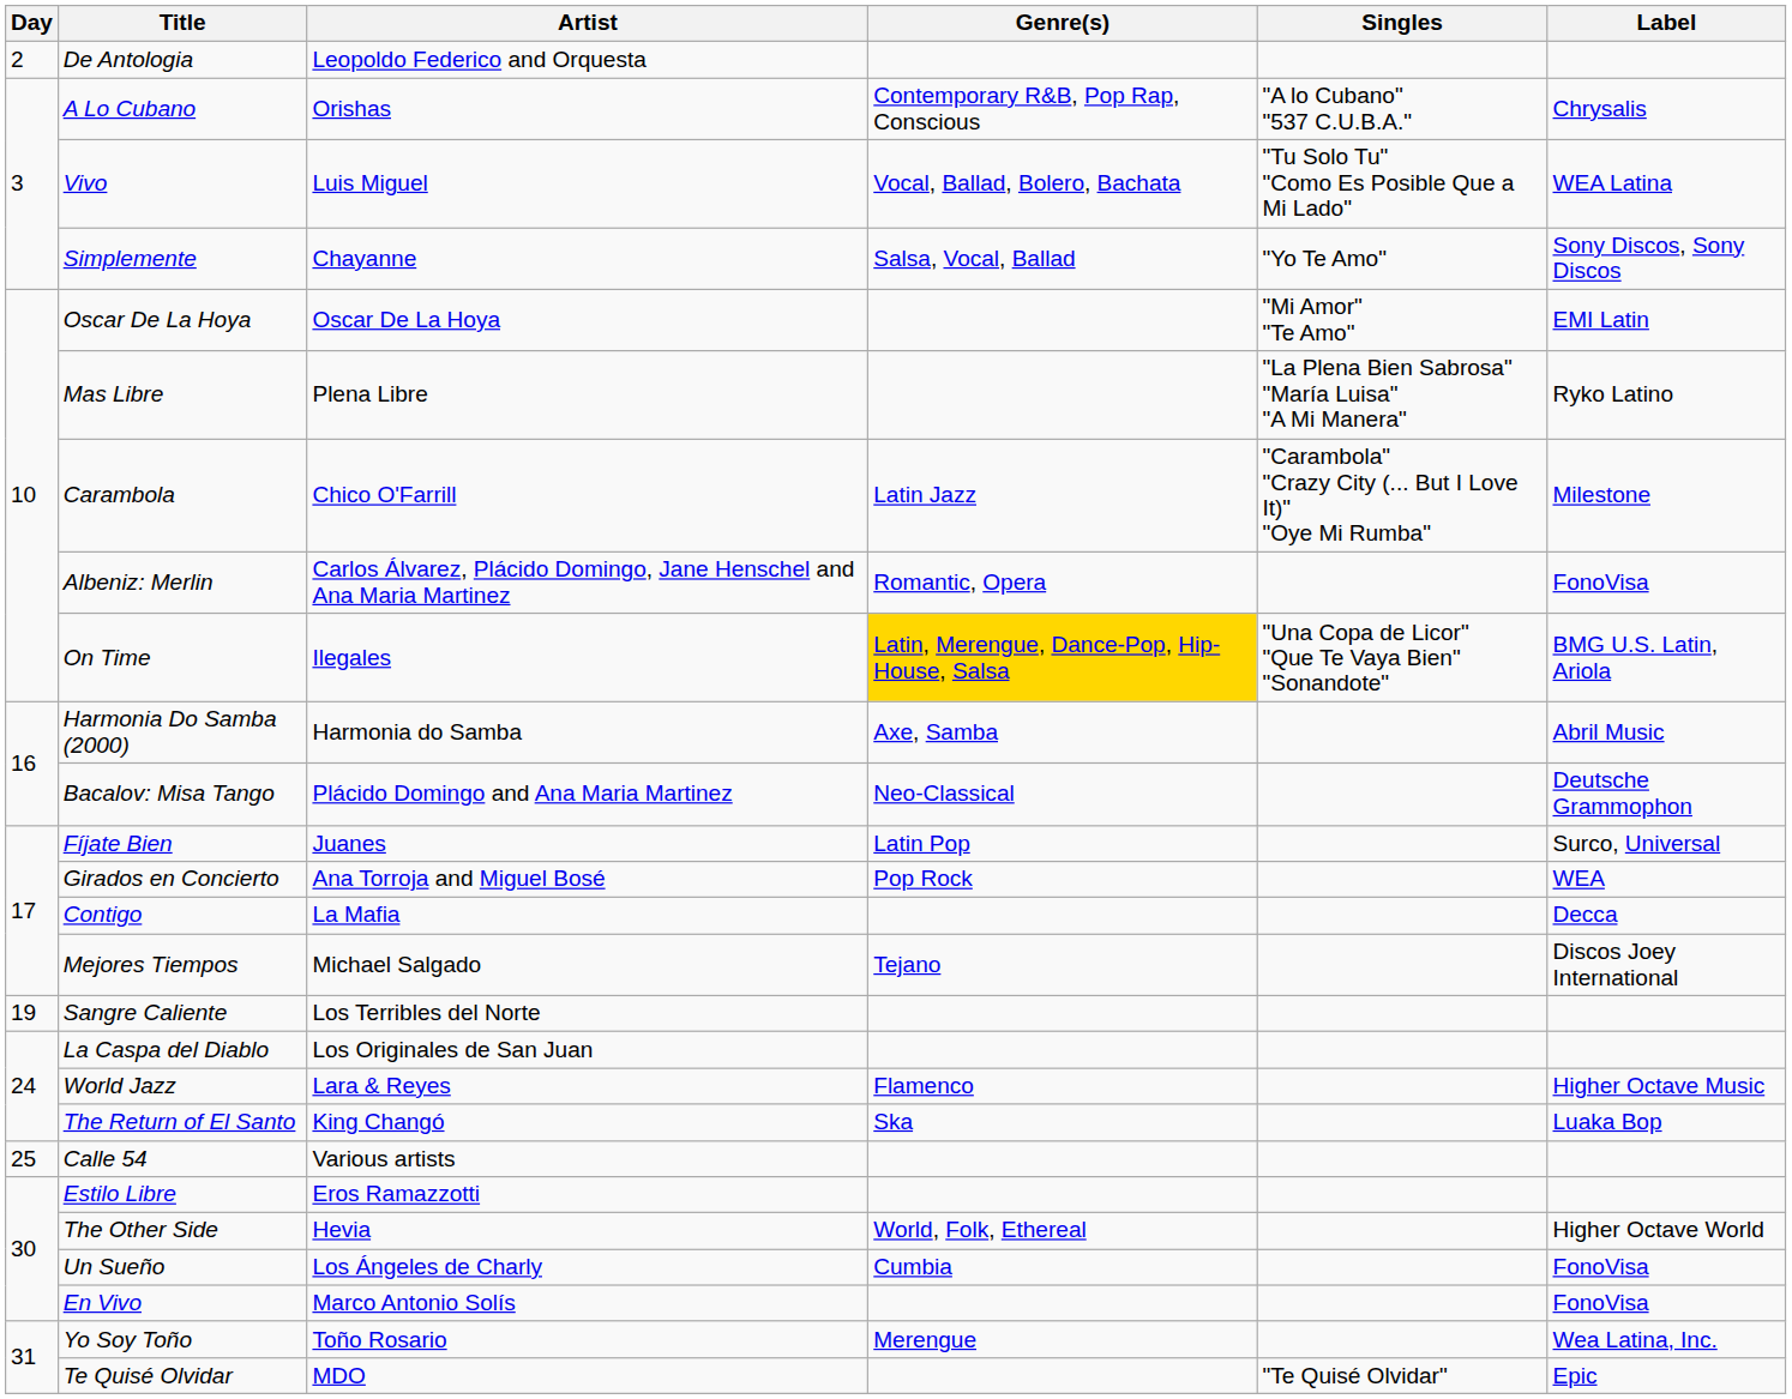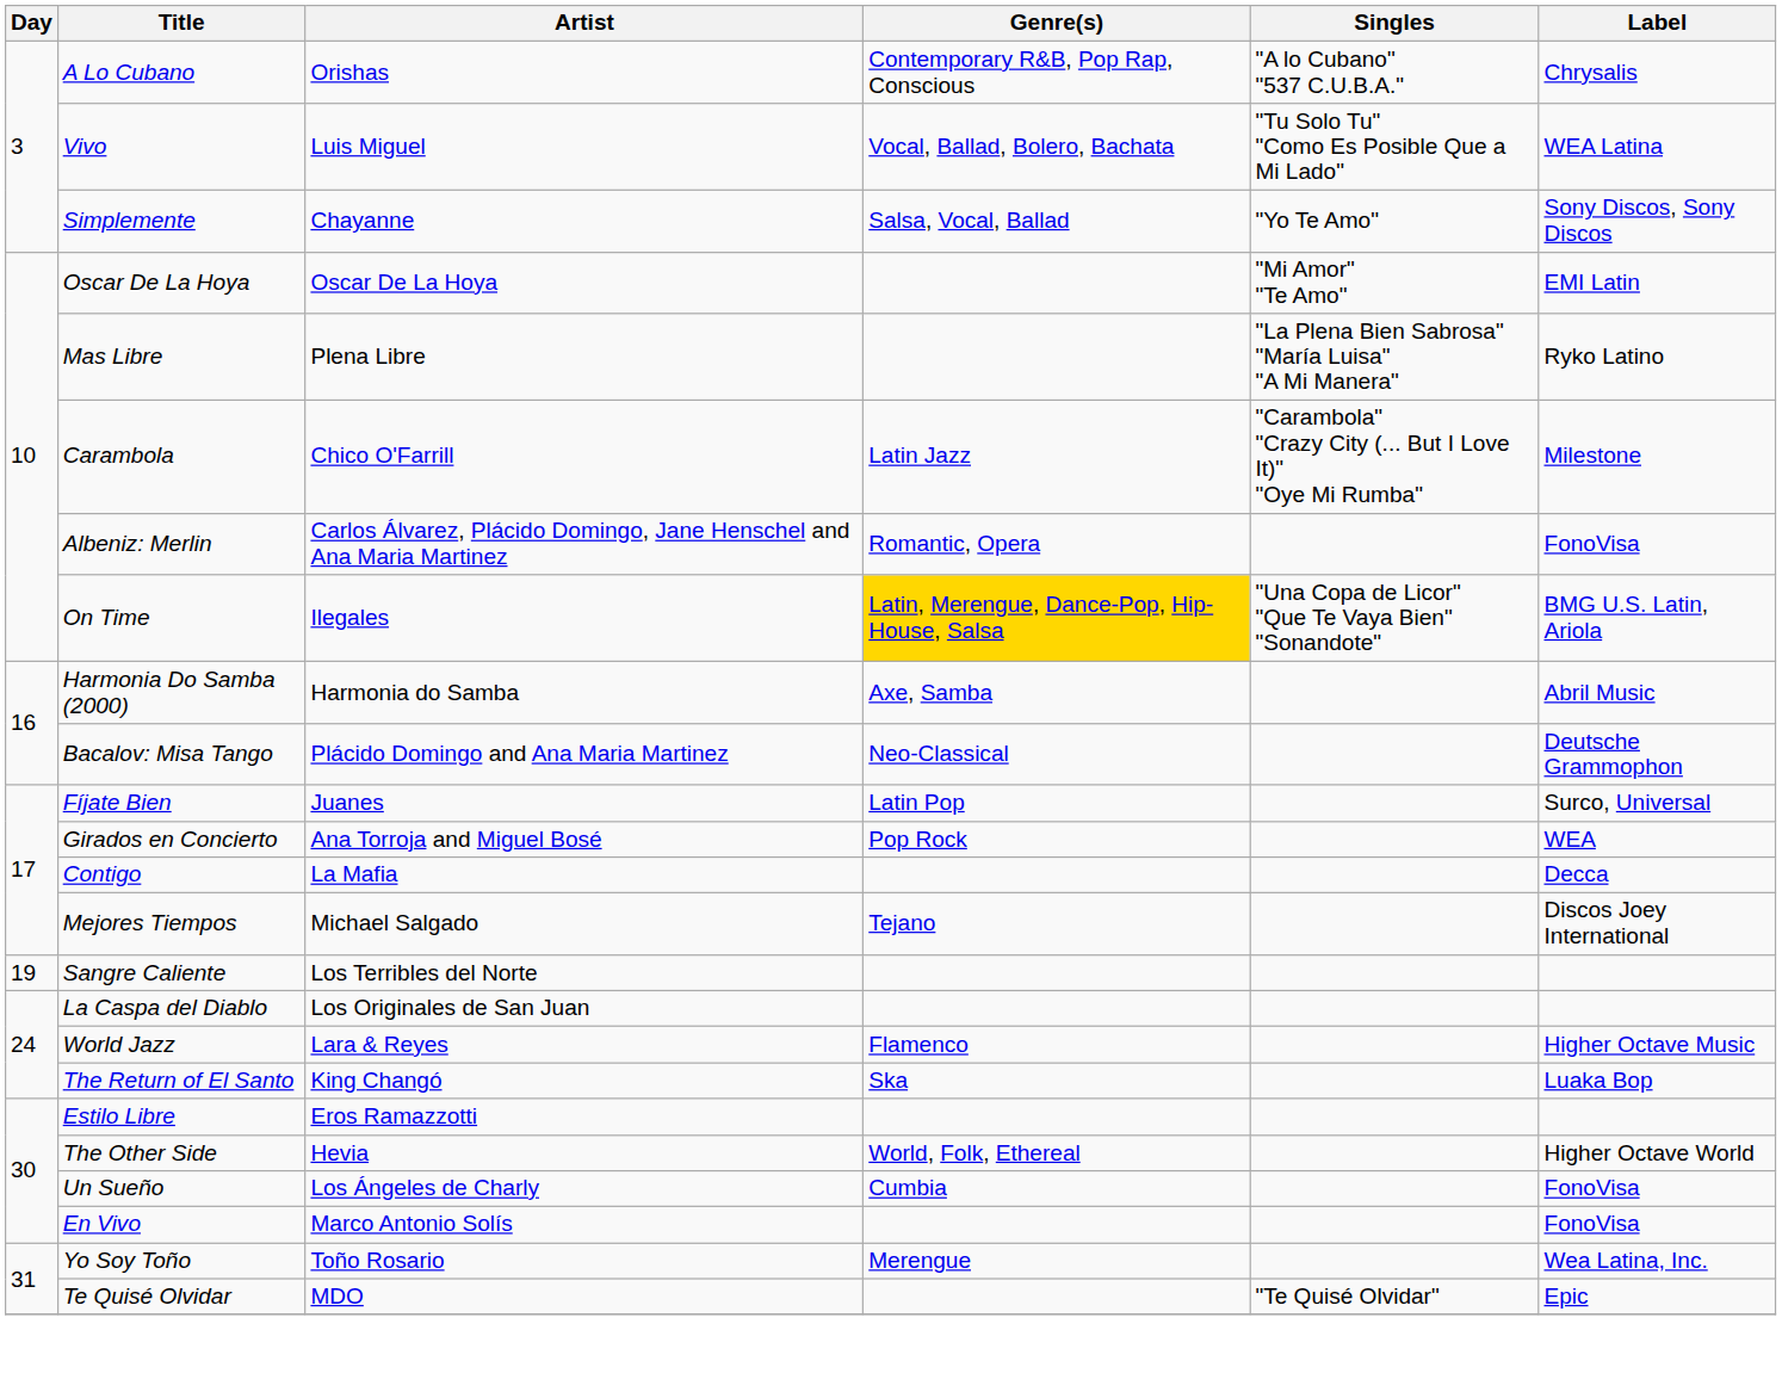 <table class="wikitable sortable" style="text-align: left;">
 <tr>
 <th>Day</th>
 <th>Title</th>
 <th>Artist</th>
 <th>Genre(s)</th>
 <th>Singles</th>
 <th>Label</th>
-</tr>
-<tr>
-<td>2</td>
-<td><em>De Antologia</em></td>
-<td><a href='#'>Leopoldo Federico</a> and Orquesta</td>
-<td></td>
-<td></td>
-<td></td>
 </tr>
 <tr>
 <td rowspan="3">3</td>
 <td><em><a href='#'>A Lo Cubano</a></em></td>
 <td><a href='#'>Orishas</a></td>
 <td><a href='#'>Contemporary R&B</a>, <a href='#'>Pop Rap</a>, Conscious</td>
 <td>"A lo Cubano"<br>"537 C.U.B.A."</td>
 <td><a href='#'>Chrysalis</a></td>
 </tr>
 <tr>
 <td><em><a href='#'>Vivo</a></em></td>
 <td><a href='#'>Luis Miguel</a></td>
 <td><a href='#'>Vocal</a>, <a href='#'>Ballad</a>, <a href='#'>Bolero</a>, <a href='#'>Bachata</a></td>
 <td>"Tu Solo Tu"<br>"Como Es Posible Que a Mi Lado"</td>
 <td><a href='#'>WEA Latina</a></td>
 </tr>
 <tr>
 <td><em><a href='#'>Simplemente</a></em></td>
 <td><a href='#'>Chayanne</a></td>
 <td><a href='#'>Salsa</a>, <a href='#'>Vocal</a>, <a href='#'>Ballad</a></td>
 <td>"Yo Te Amo"</td>
 <td><a href='#'>Sony Discos</a>, <a href='#'>Sony Discos</a></td>
 </tr>
 <tr>
 <td rowspan="5">10</td>
 <td><em>Oscar De La Hoya</em></td>
 <td><a href='#'>Oscar De La Hoya</a></td>
 <td></td>
 <td>"Mi Amor"<br>"Te Amo"</td>
 <td><a href='#'>EMI Latin</a></td>
 </tr>
 <tr>
 <td><em>Mas Libre</em></td>
 <td>Plena Libre</td>
 <td></td>
 <td>"La Plena Bien Sabrosa"<br>"María Luisa"<br>"A Mi Manera"</td>
 <td>Ryko Latino</td>
 </tr>
 <tr>
 <td><em>Carambola</em></td>
 <td><a href='#'>Chico O'Farrill</a></td>
 <td><a href='#'>Latin Jazz</a></td>
 <td>"Carambola"<br>"Crazy City (... But I Love It)"<br>"Oye Mi Rumba"</td>
 <td><a href='#'>Milestone</a></td>
 </tr>
 <tr>
 <td><em>Albeniz: Merlin</em></td>
 <td><a href='#'>Carlos Álvarez</a>, <a href='#'>Plácido Domingo</a>, <a href='#'>Jane Henschel</a> and <a href='#'>Ana Maria Martinez</a></td>
 <td><a href='#'>Romantic</a>, <a href='#'>Opera</a></td>
 <td></td>
 <td><a href='#'>FonoVisa</a></td>
 </tr>
 <tr>
 <td><em>On Time</em></td>
 <td><a href='#'>Ilegales</a></td>
 <td style="background: gold;"><a href='#'>Latin</a>, <a href='#'>Merengue</a>, <a href='#'>Dance-Pop</a>, <a href='#'>Hip-House</a>, <a href='#'>Salsa</a></td>
 <td>"Una Copa de Licor"<br>"Que Te Vaya Bien"<br>"Sonandote"</td>
 <td><a href='#'>BMG U.S. Latin</a>, <a href='#'>Ariola</a></td>
 </tr>
 <tr>
 <td rowspan="2">16</td>
 <td><em>Harmonia Do Samba (2000)</em></td>
 <td>Harmonia do Samba</td>
 <td><a href='#'>Axe</a>, <a href='#'>Samba</a></td>
 <td></td>
 <td><a href='#'>Abril Music</a></td>
 </tr>
 <tr>
 <td><em>Bacalov: Misa Tango</em></td>
 <td><a href='#'>Plácido Domingo</a> and <a href='#'>Ana Maria Martinez</a></td>
 <td><a href='#'>Neo-Classical</a></td>
 <td></td>
 <td><a href='#'>Deutsche Grammophon</a></td>
 </tr>
 <tr>
 <td rowspan="4">17</td>
 <td><em><a href='#'>Fíjate Bien</a></em></td>
 <td><a href='#'>Juanes</a></td>
 <td><a href='#'>Latin Pop</a></td>
 <td></td>
 <td>Surco, <a href='#'>Universal</a></td>
 </tr>
 <tr>
 <td><em>Girados en Concierto</em></td>
 <td><a href='#'>Ana Torroja</a> and <a href='#'>Miguel Bosé</a></td>
 <td><a href='#'>Pop Rock</a></td>
 <td></td>
 <td><a href='#'>WEA</a></td>
 </tr>
 <tr>
 <td><em><a href='#'>Contigo</a></em></td>
 <td><a href='#'>La Mafia</a></td>
 <td></td>
 <td></td>
 <td><a href='#'>Decca</a></td>
 </tr>
 <tr>
 <td><em>Mejores Tiempos</em></td>
 <td>Michael Salgado</td>
 <td><a href='#'>Tejano</a></td>
 <td></td>
 <td>Discos Joey International</td>
 </tr>
 <tr>
 <td>19</td>
 <td><em>Sangre Caliente</em></td>
 <td>Los Terribles del Norte</td>
 <td></td>
 <td></td>
 <td></td>
 </tr>
 <tr>
 <td rowspan="3">24</td>
 <td><em>La Caspa del Diablo</em></td>
 <td>Los Originales de San Juan</td>
 <td></td>
 <td></td>
 <td></td>
 </tr>
 <tr>
 <td><em>World Jazz</em></td>
 <td><a href='#'>Lara & Reyes</a></td>
 <td><a href='#'>Flamenco</a></td>
 <td></td>
 <td><a href='#'>Higher Octave Music</a></td>
 </tr>
 <tr>
 <td><em><a href='#'>The Return of El Santo</a></em></td>
 <td><a href='#'>King Changó</a></td>
 <td><a href='#'>Ska</a></td>
 <td></td>
 <td><a href='#'>Luaka Bop</a></td>
 </tr>
 <tr>
-<td>25</td>
-<td><em>Calle 54</em></td>
-<td>Various artists</td>
-<td></td>
-<td></td>
-<td></td>
-</tr>
-<tr>
 <td rowspan="4">30</td>
 <td><em><a href='#'>Estilo Libre</a></em></td>
 <td><a href='#'>Eros Ramazzotti</a></td>
 <td></td>
 <td></td>
 <td></td>
 </tr>
 <tr>
 <td><em>The Other Side</em></td>
 <td><a href='#'>Hevia</a></td>
 <td><a href='#'>World</a>, <a href='#'>Folk</a>, <a href='#'>Ethereal</a></td>
 <td></td>
 <td>Higher Octave World</td>
 </tr>
 <tr>
 <td><em>Un Sueño</em></td>
 <td><a href='#'>Los Ángeles de Charly</a></td>
 <td><a href='#'>Cumbia</a></td>
 <td></td>
 <td><a href='#'>FonoVisa</a></td>
 </tr>
 <tr>
 <td><em><a href='#'>En Vivo</a></em></td>
 <td><a href='#'>Marco Antonio Solís</a></td>
 <td></td>
 <td></td>
 <td><a href='#'>FonoVisa</a></td>
 </tr>
 <tr>
 <td rowspan="2">31</td>
 <td><em>Yo Soy Toño</em></td>
 <td><a href='#'>Toño Rosario</a></td>
 <td><a href='#'>Merengue</a></td>
 <td></td>
 <td><a href='#'>Wea Latina, Inc.</a></td>
 </tr>
 <tr>
 <td><em>Te Quisé Olvidar</em></td>
 <td><a href='#'>MDO</a></td>
 <td></td>
 <td>"Te Quisé Olvidar"</td>
 <td><a href='#'>Epic</a></td>
 </tr>
 <tr>
 </tr>
 </table>
